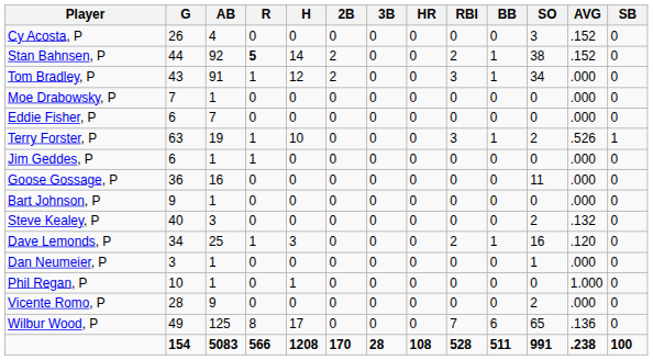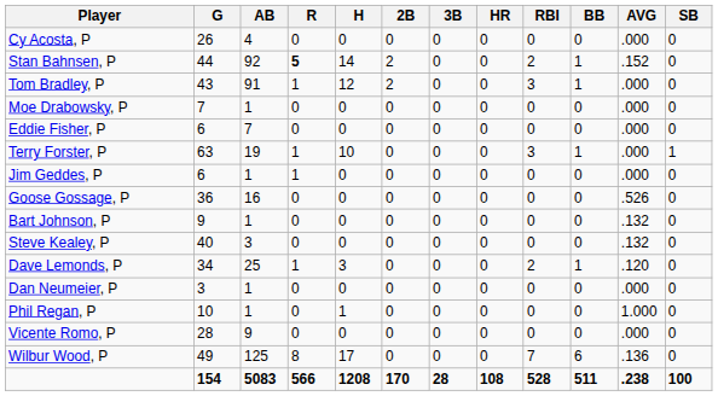 <table class="wikitable sortable">
 <tr>
 <th width="24%">Player</th>
 <th width="6%">G</th>
 <th width="6%">AB</th>
 <th width="6%">R</th>
 <th width="6%">H</th>
 <th width="6%">2B</th>
 <th width="6%">3B</th>
 <th width="6%">HR</th>
 <th width="6%">RBI</th>
 <th width="6%">BB</th>
-<th width="6%">SO</th>
 <th width="6%">AVG</th>
 <th width="6%">SB</th>
 </tr>
 <tr>
 <td><a href='#'>Cy Acosta</a>, P</td>
 <td>26</td>
 <td>4</td>
 <td>0</td>
 <td>0</td>
 <td>0</td>
 <td>0</td>
 <td>0</td>
 <td>0</td>
 <td>0</td>
-<td>3</td>
-<td>.152</td>
+<td>.000</td>
 <td>0</td>
 </tr>
 <tr>
 <td><a href='#'>Stan Bahnsen</a>, P</td>
 <td>44</td>
 <td>92</td>
 <td><strong>5</strong></td>
 <td>14</td>
 <td>2</td>
 <td>0</td>
 <td>0</td>
 <td>2</td>
 <td>1</td>
-<td>38</td>
 <td>.152</td>
 <td>0</td>
 </tr>
 <tr>
 <td><a href='#'>Tom Bradley</a>, P</td>
 <td>43</td>
 <td>91</td>
 <td>1</td>
 <td>12</td>
 <td>2</td>
 <td>0</td>
 <td>0</td>
 <td>3</td>
 <td>1</td>
-<td>34</td>
 <td>.000</td>
 <td>0</td>
 </tr>
 <tr>
 <td><a href='#'>Moe Drabowsky</a>, P</td>
 <td>7</td>
 <td>1</td>
-<td>0</td>
 <td>0</td>
 <td>0</td>
 <td>0</td>
 <td>0</td>
 <td>0</td>
 <td>0</td>
 <td>0</td>
 <td>.000</td>
 <td>0</td>
 </tr>
 <tr>
 <td><a href='#'>Eddie Fisher</a>, P</td>
 <td>6</td>
 <td>7</td>
 <td>0</td>
 <td>0</td>
 <td>0</td>
 <td>0</td>
 <td>0</td>
 <td>0</td>
 <td>0</td>
-<td>0</td>
 <td>.000</td>
 <td>0</td>
 </tr>
 <tr>
 <td><a href='#'>Terry Forster</a>, P</td>
 <td>63</td>
 <td>19</td>
 <td>1</td>
 <td>10</td>
 <td>0</td>
 <td>0</td>
 <td>0</td>
 <td>3</td>
 <td>1</td>
-<td>2</td>
-<td>.526</td>
+<td>.000</td>
 <td>1</td>
 </tr>
 <tr>
 <td><a href='#'>Jim Geddes</a>, P</td>
 <td>6</td>
 <td>1</td>
 <td>1</td>
-<td>0</td>
 <td>0</td>
 <td>0</td>
 <td>0</td>
 <td>0</td>
 <td>0</td>
 <td>0</td>
 <td>.000</td>
 <td>0</td>
 </tr>
 <tr>
 <td><a href='#'>Goose Gossage</a>, P</td>
 <td>36</td>
 <td>16</td>
 <td>0</td>
 <td>0</td>
 <td>0</td>
 <td>0</td>
 <td>0</td>
 <td>0</td>
 <td>0</td>
-<td>11</td>
-<td>.000</td>
+<td>.526</td>
 <td>0</td>
 </tr>
 <tr>
 <td><a href='#'>Bart Johnson</a>, P</td>
 <td>9</td>
 <td>1</td>
 <td>0</td>
 <td>0</td>
 <td>0</td>
 <td>0</td>
 <td>0</td>
 <td>0</td>
 <td>0</td>
-<td>0</td>
-<td>.000</td>
+<td>.132</td>
 <td>0</td>
 </tr>
 <tr>
 <td><a href='#'>Steve Kealey</a>, P</td>
 <td>40</td>
 <td>3</td>
 <td>0</td>
 <td>0</td>
 <td>0</td>
 <td>0</td>
 <td>0</td>
 <td>0</td>
 <td>0</td>
-<td>2</td>
 <td>.132</td>
 <td>0</td>
 </tr>
 <tr>
 <td><a href='#'>Dave Lemonds</a>, P</td>
 <td>34</td>
 <td>25</td>
 <td>1</td>
 <td>3</td>
 <td>0</td>
 <td>0</td>
 <td>0</td>
 <td>2</td>
 <td>1</td>
-<td>16</td>
 <td>.120</td>
 <td>0</td>
 </tr>
 <tr>
 <td><a href='#'>Dan Neumeier</a>, P</td>
 <td>3</td>
 <td>1</td>
 <td>0</td>
 <td>0</td>
 <td>0</td>
 <td>0</td>
 <td>0</td>
 <td>0</td>
 <td>0</td>
-<td>1</td>
 <td>.000</td>
 <td>0</td>
 </tr>
 <tr>
 <td><a href='#'>Phil Regan</a>, P</td>
 <td>10</td>
 <td>1</td>
 <td>0</td>
 <td>1</td>
-<td>0</td>
 <td>0</td>
 <td>0</td>
 <td>0</td>
 <td>0</td>
 <td>0</td>
 <td>1.000</td>
 <td>0</td>
 </tr>
 <tr>
 <td><a href='#'>Vicente Romo</a>, P</td>
 <td>28</td>
 <td>9</td>
 <td>0</td>
 <td>0</td>
 <td>0</td>
 <td>0</td>
 <td>0</td>
 <td>0</td>
 <td>0</td>
-<td>2</td>
 <td>.000</td>
 <td>0</td>
 </tr>
 <tr>
 <td><a href='#'>Wilbur Wood</a>, P</td>
 <td>49</td>
 <td>125</td>
 <td>8</td>
 <td>17</td>
 <td>0</td>
 <td>0</td>
 <td>0</td>
 <td>7</td>
 <td>6</td>
-<td>65</td>
 <td>.136</td>
 <td>0</td>
 </tr>
 <tr class="sortbottom">
 <td></td>
 <td><strong>154</strong></td>
 <td><strong>5083</strong></td>
 <td><strong>566</strong></td>
 <td><strong>1208</strong></td>
 <td><strong>170</strong></td>
 <td><strong>28</strong></td>
 <td><strong>108</strong></td>
 <td><strong>528</strong></td>
 <td><strong>511</strong></td>
-<td><strong>991</strong></td>
 <td><strong>.238</strong></td>
 <td><strong>100</strong></td>
 </tr>
 </table>
